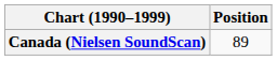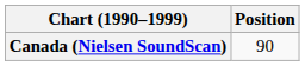 <table class="wikitable plainrowheaders" style="text-align:center">
 <tr>
 <th>Chart (1990–1999)</th>
 <th>Position</th>
 </tr>
 <tr>
 <th scope="row">Canada (<a href='#'>Nielsen SoundScan</a>)</th>
-<td>89</td>
+<td>90</td>
 </tr>
 </table>
